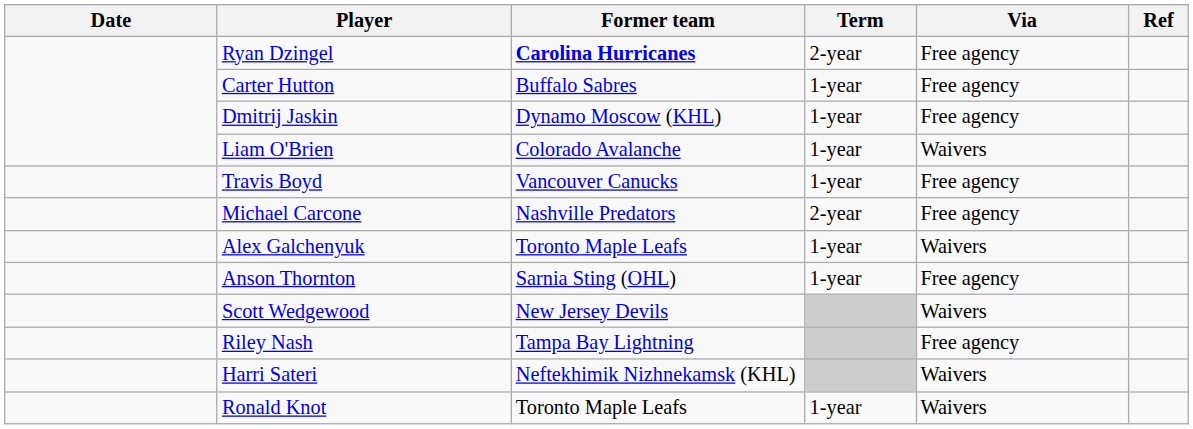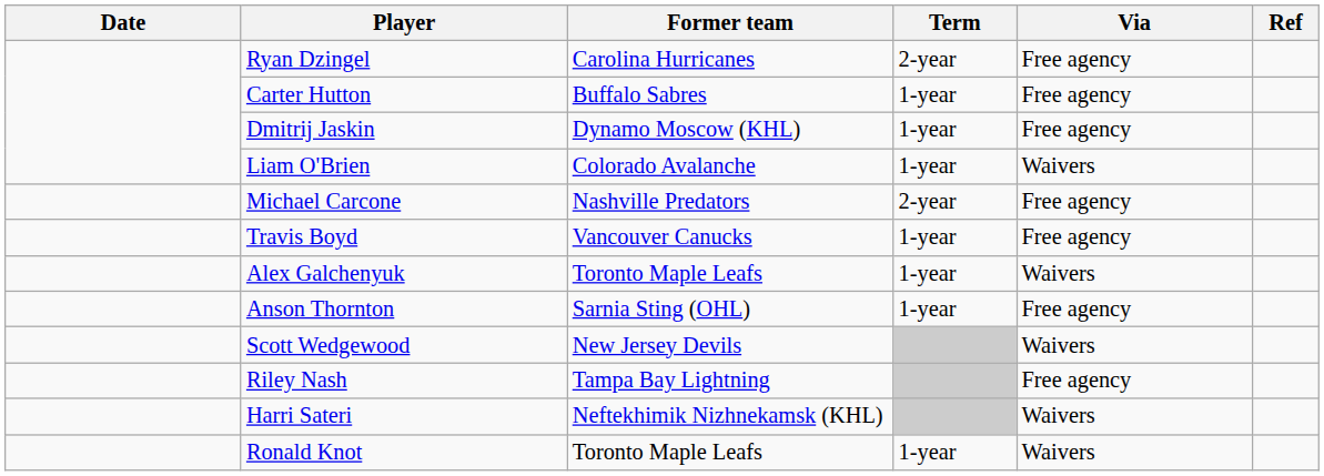 <table class="wikitable">
 <tr style="background:#ddd; text-align:center;">
 <th style="width: 10em;">Date</th>
 <th style="width: 14em;">Player</th>
 <th style="width: 14em;">Former team</th>
 <th style="width: 5em;">Term</th>
 <th style="width: 10em;">Via</th>
 <th style="width: 2.5em;">Ref</th>
 </tr>
 <tr>
 <td rowspan=4></td>
 <td><a href='#'>Ryan Dzingel</a></td>
-<td><strong><a href='#'>Carolina Hurricanes</a></strong></td>
+<td><a href='#'>Carolina Hurricanes</a></td>
 <td>2-year</td>
 <td>Free agency</td>
 <td></td>
 </tr>
 <tr>
 <td><a href='#'>Carter Hutton</a></td>
 <td><a href='#'>Buffalo Sabres</a></td>
 <td>1-year</td>
 <td>Free agency</td>
 <td></td>
 </tr>
 <tr>
 <td><a href='#'>Dmitrij Jaskin</a></td>
 <td><a href='#'>Dynamo Moscow</a> (<a href='#'>KHL</a>)</td>
 <td>1-year</td>
 <td>Free agency</td>
 <td></td>
 </tr>
 <tr>
 <td><a href='#'>Liam O'Brien</a></td>
 <td><a href='#'>Colorado Avalanche</a></td>
 <td>1-year</td>
 <td>Waivers</td>
 <td></td>
 </tr>
 <tr>
 <td></td>
-<td><a href='#'>Travis Boyd</a></td>
-<td><a href='#'>Vancouver Canucks</a></td>
-<td>1-year</td>
+<td><a href='#'>Michael Carcone</a></td>
+<td><a href='#'>Nashville Predators</a></td>
+<td>2-year</td>
 <td>Free agency</td>
 <td></td>
 </tr>
 <tr>
 <td></td>
-<td><a href='#'>Michael Carcone</a></td>
-<td><a href='#'>Nashville Predators</a></td>
-<td>2-year</td>
+<td><a href='#'>Travis Boyd</a></td>
+<td><a href='#'>Vancouver Canucks</a></td>
+<td>1-year</td>
 <td>Free agency</td>
 <td></td>
 </tr>
 <tr>
 <td></td>
 <td><a href='#'>Alex Galchenyuk</a></td>
 <td><a href='#'>Toronto Maple Leafs</a></td>
 <td>1-year</td>
 <td>Waivers</td>
 <td></td>
 </tr>
 <tr>
 <td></td>
 <td><a href='#'>Anson Thornton</a></td>
 <td><a href='#'>Sarnia Sting</a> (<a href='#'>OHL</a>)</td>
 <td>1-year</td>
 <td>Free agency</td>
 <td></td>
 </tr>
 <tr>
 <td></td>
 <td><a href='#'>Scott Wedgewood</a></td>
 <td><a href='#'>New Jersey Devils</a></td>
 <td style="background:#ccc;"></td>
 <td>Waivers</td>
 <td></td>
 </tr>
 <tr>
 <td></td>
 <td><a href='#'>Riley Nash</a></td>
 <td><a href='#'>Tampa Bay Lightning</a></td>
 <td style="background:#ccc;"></td>
 <td>Free agency</td>
 <td></td>
 </tr>
 <tr>
 <td></td>
 <td><a href='#'>Harri Sateri</a></td>
 <td><a href='#'>Neftekhimik Nizhnekamsk</a> (KHL)</td>
 <td style="background:#ccc;"></td>
 <td>Waivers</td>
 <td></td>
 </tr>
 <tr>
 <td></td>
 <td><a href='#'>Ronald Knot</a></td>
 <td>Toronto Maple Leafs</td>
 <td>1-year</td>
 <td>Waivers</td>
 <td></td>
 </tr>
 </table>
